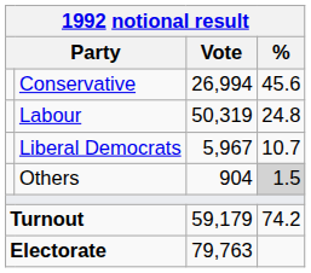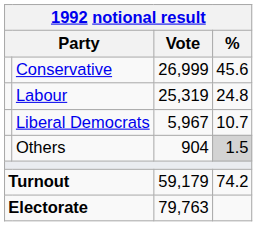 <table class="wikitable">
 <tr>
 <th colspan="4"><a href='#'>1992</a> <a href='#'>notional result</a></th>
 </tr>
 <tr>
 <th bgcolor="#DDDDFF" width="130px" colspan="2">Party</th>
 <th bgcolor="#DDDDFF" width="50px">Vote</th>
 <th bgcolor="#DDDDFF" width="30px">%</th>
 </tr>
 <tr>
 <td></td>
 <td><a href='#'>Conservative</a></td>
-<td align=right>26,994</td>
+<td align=right>26,999</td>
 <td align=right>45.6</td>
 </tr>
 <tr>
 <td></td>
 <td><a href='#'>Labour</a></td>
-<td align=right>50,319</td>
+<td align=right>25,319</td>
 <td align=right>24.8</td>
 </tr>
 <tr>
 <td></td>
 <td><a href='#'>Liberal Democrats</a></td>
 <td align=right>5,967</td>
 <td align=right>10.7</td>
 </tr>
 <tr>
 <td></td>
 <td>Others</td>
 <td align=right>904</td>
 <td align=right style="background: lightgrey;">1.5</td>
 </tr>
 <tr>
 <td colspan="4" bgcolor="#EAECF0"></td>
 </tr>
 <tr>
 <td colspan="2"><strong>Turnout</strong></td>
 <td align=right>59,179</td>
 <td align=right>74.2</td>
 </tr>
 <tr>
 <td colspan="2"><strong>Electorate</strong></td>
 <td align=right>79,763</td>
 </tr>
 </table>
